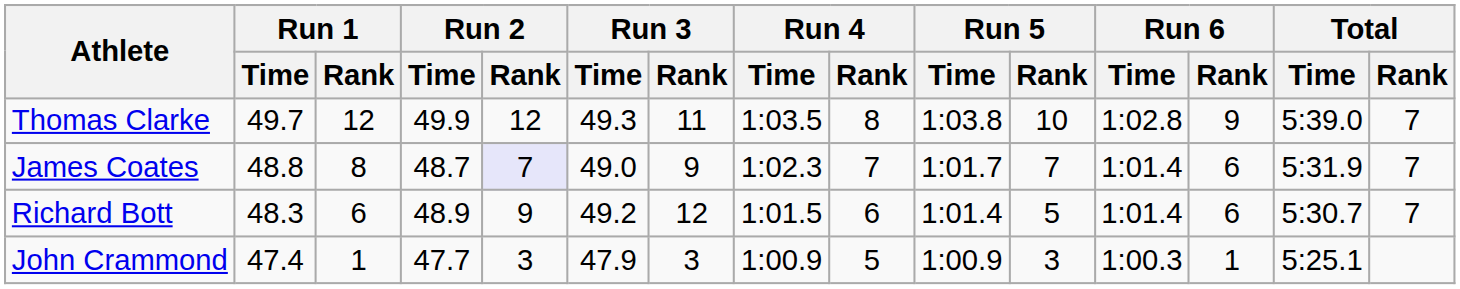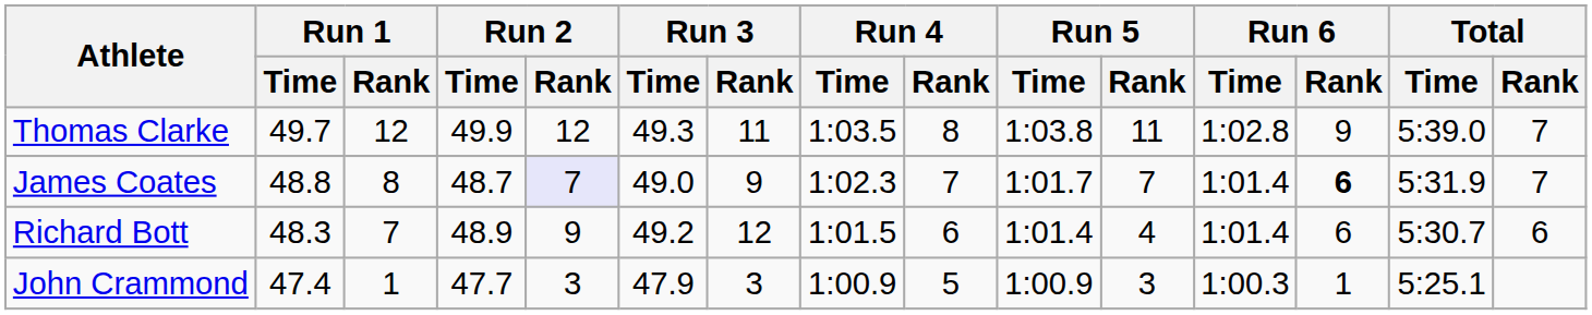 <table class="wikitable" border="1" style="font-size:90%">
 <tr>
 <th rowspan="2">Athlete</th>
 <th colspan="2">Run 1</th>
 <th colspan="2">Run 2</th>
 <th colspan="2">Run 3</th>
 <th colspan="2">Run 4</th>
 <th colspan="2">Run 5</th>
 <th colspan="2">Run 6</th>
 <th colspan="2">Total</th>
 </tr>
 <tr>
 <th>Time</th>
 <th>Rank</th>
 <th>Time</th>
 <th>Rank</th>
 <th>Time</th>
 <th>Rank</th>
 <th>Time</th>
 <th>Rank</th>
 <th>Time</th>
 <th>Rank</th>
 <th>Time</th>
 <th>Rank</th>
 <th>Time</th>
 <th>Rank</th>
 </tr>
 <tr>
 <td><a href='#'>Thomas Clarke</a></td>
 <td align="center">49.7</td>
 <td align="center">12</td>
 <td align="center">49.9</td>
 <td align="center">12</td>
 <td align="center">49.3</td>
 <td align="center">11</td>
 <td align="center">1:03.5</td>
 <td align="center">8</td>
 <td align="center">1:03.8</td>
-<td align="center">10</td>
+<td align="center">11</td>
 <td align="center">1:02.8</td>
 <td align="center">9</td>
 <td align="center">5:39.0</td>
 <td align="center">7</td>
 </tr>
 <tr>
 <td><a href='#'>James Coates</a></td>
 <td align="center">48.8</td>
 <td align="center">8</td>
 <td align="center">48.7</td>
 <td align="center" style="background: lavender;">7</td>
 <td align="center">49.0</td>
 <td align="center">9</td>
 <td align="center">1:02.3</td>
 <td align="center">7</td>
 <td align="center">1:01.7</td>
 <td align="center">7</td>
 <td align="center">1:01.4</td>
-<td align="center">6</td>
+<td align="center"><strong>6</strong></td>
 <td align="center">5:31.9</td>
 <td align="center">7</td>
 </tr>
 <tr>
 <td><a href='#'>Richard Bott</a></td>
 <td align="center">48.3</td>
-<td align="center">6</td>
+<td align="center">7</td>
 <td align="center">48.9</td>
 <td align="center">9</td>
 <td align="center">49.2</td>
 <td align="center">12</td>
 <td align="center">1:01.5</td>
 <td align="center">6</td>
 <td align="center">1:01.4</td>
-<td align="center">5</td>
+<td align="center">4</td>
 <td align="center">1:01.4</td>
 <td align="center">6</td>
 <td align="center">5:30.7</td>
-<td align="center">7</td>
+<td align="center">6</td>
 </tr>
 <tr>
 <td><a href='#'>John Crammond</a></td>
 <td align="center">47.4</td>
 <td align="center">1</td>
 <td align="center">47.7</td>
 <td align="center">3</td>
 <td align="center">47.9</td>
 <td align="center">3</td>
 <td align="center">1:00.9</td>
 <td align="center">5</td>
 <td align="center">1:00.9</td>
 <td align="center">3</td>
 <td align="center">1:00.3</td>
 <td align="center">1</td>
 <td align="center">5:25.1</td>
 <td align="center"></td>
 </tr>
 </table>
